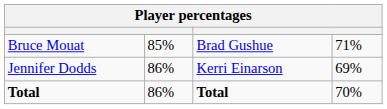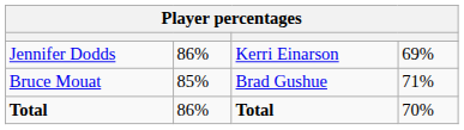 <table class="wikitable">
 <tr>
 <th colspan=4 width=400>Player percentages</th>
 </tr>
 <tr>
 <th colspan=2 width=200 style="white-space:nowrap;"></th>
 <th colspan=2 width=200 style="white-space:nowrap;"></th>
 </tr>
 <tr>
+<td><a href='#'>Jennifer Dodds</a></td>
+<td>86%</td>
+<td><a href='#'>Kerri Einarson</a></td>
+<td>69%</td>
+</tr>
+<tr>
 <td><a href='#'>Bruce Mouat</a></td>
 <td>85%</td>
 <td><a href='#'>Brad Gushue</a></td>
 <td>71%</td>
-</tr>
-<tr>
-<td><a href='#'>Jennifer Dodds</a></td>
-<td>86%</td>
-<td><a href='#'>Kerri Einarson</a></td>
-<td>69%</td>
 </tr>
 <tr>
 <td><strong>Total</strong></td>
 <td>86%</td>
 <td><strong>Total</strong></td>
 <td>70%</td>
 </tr>
 </table>
